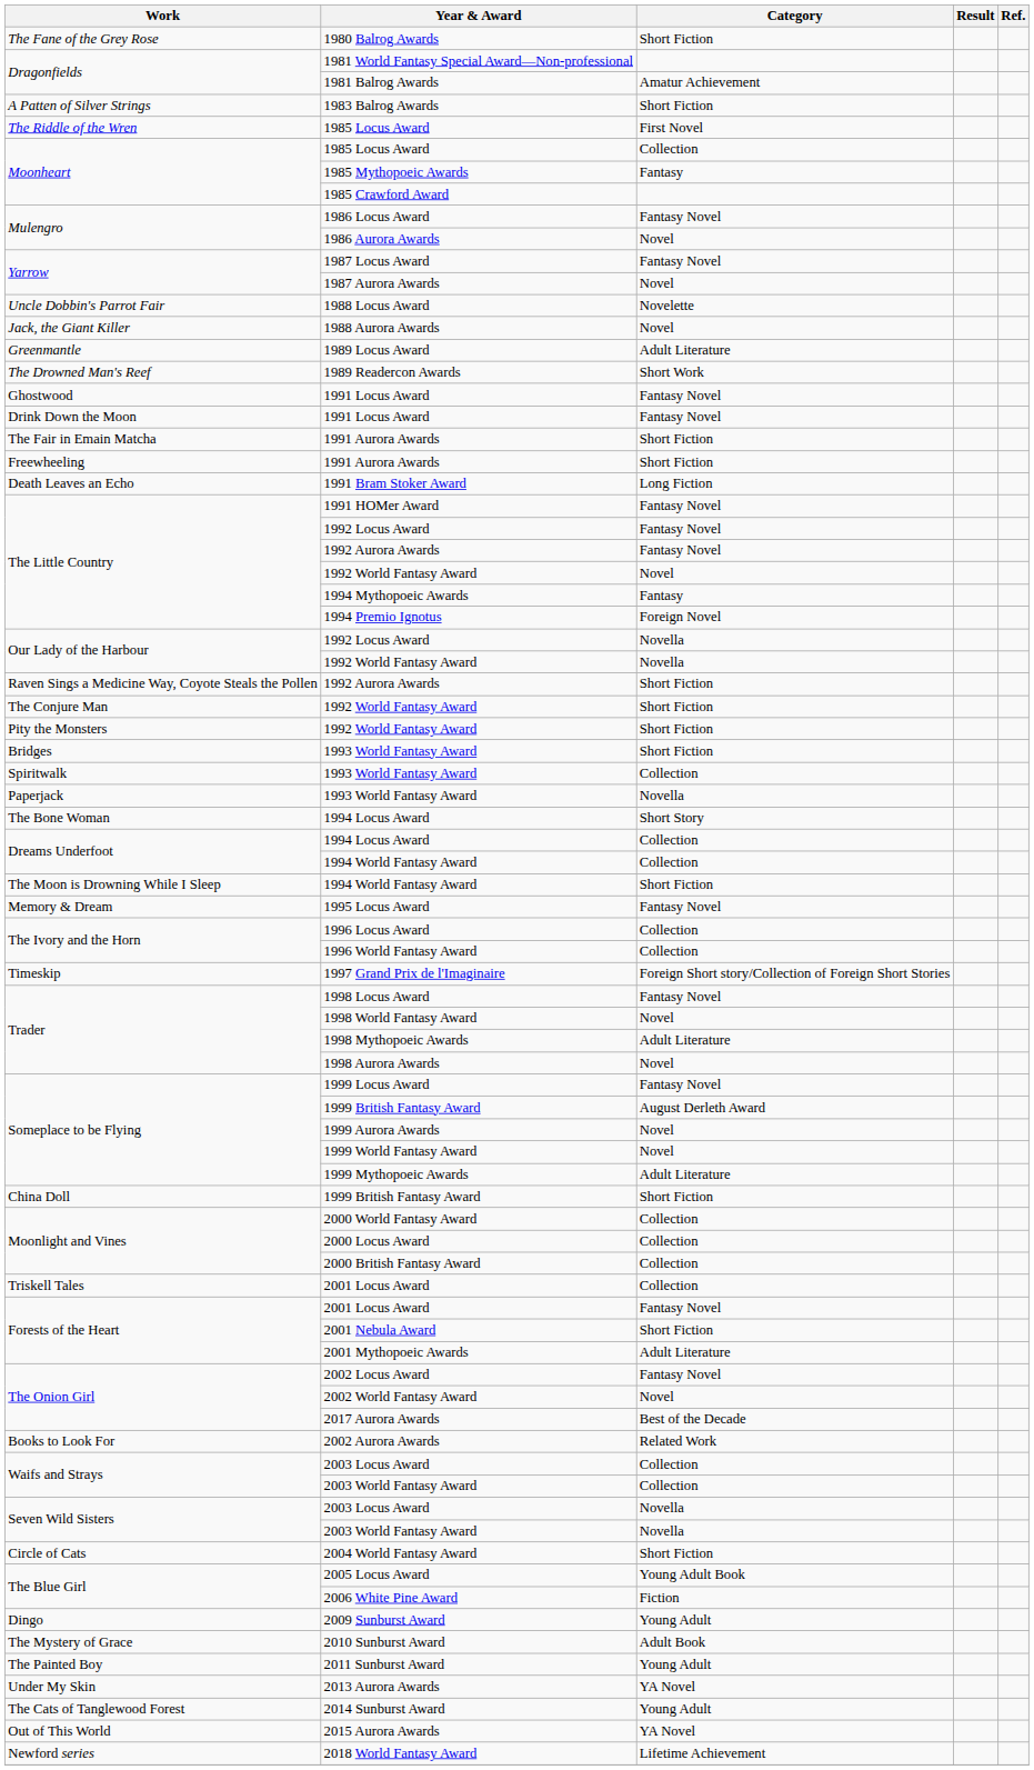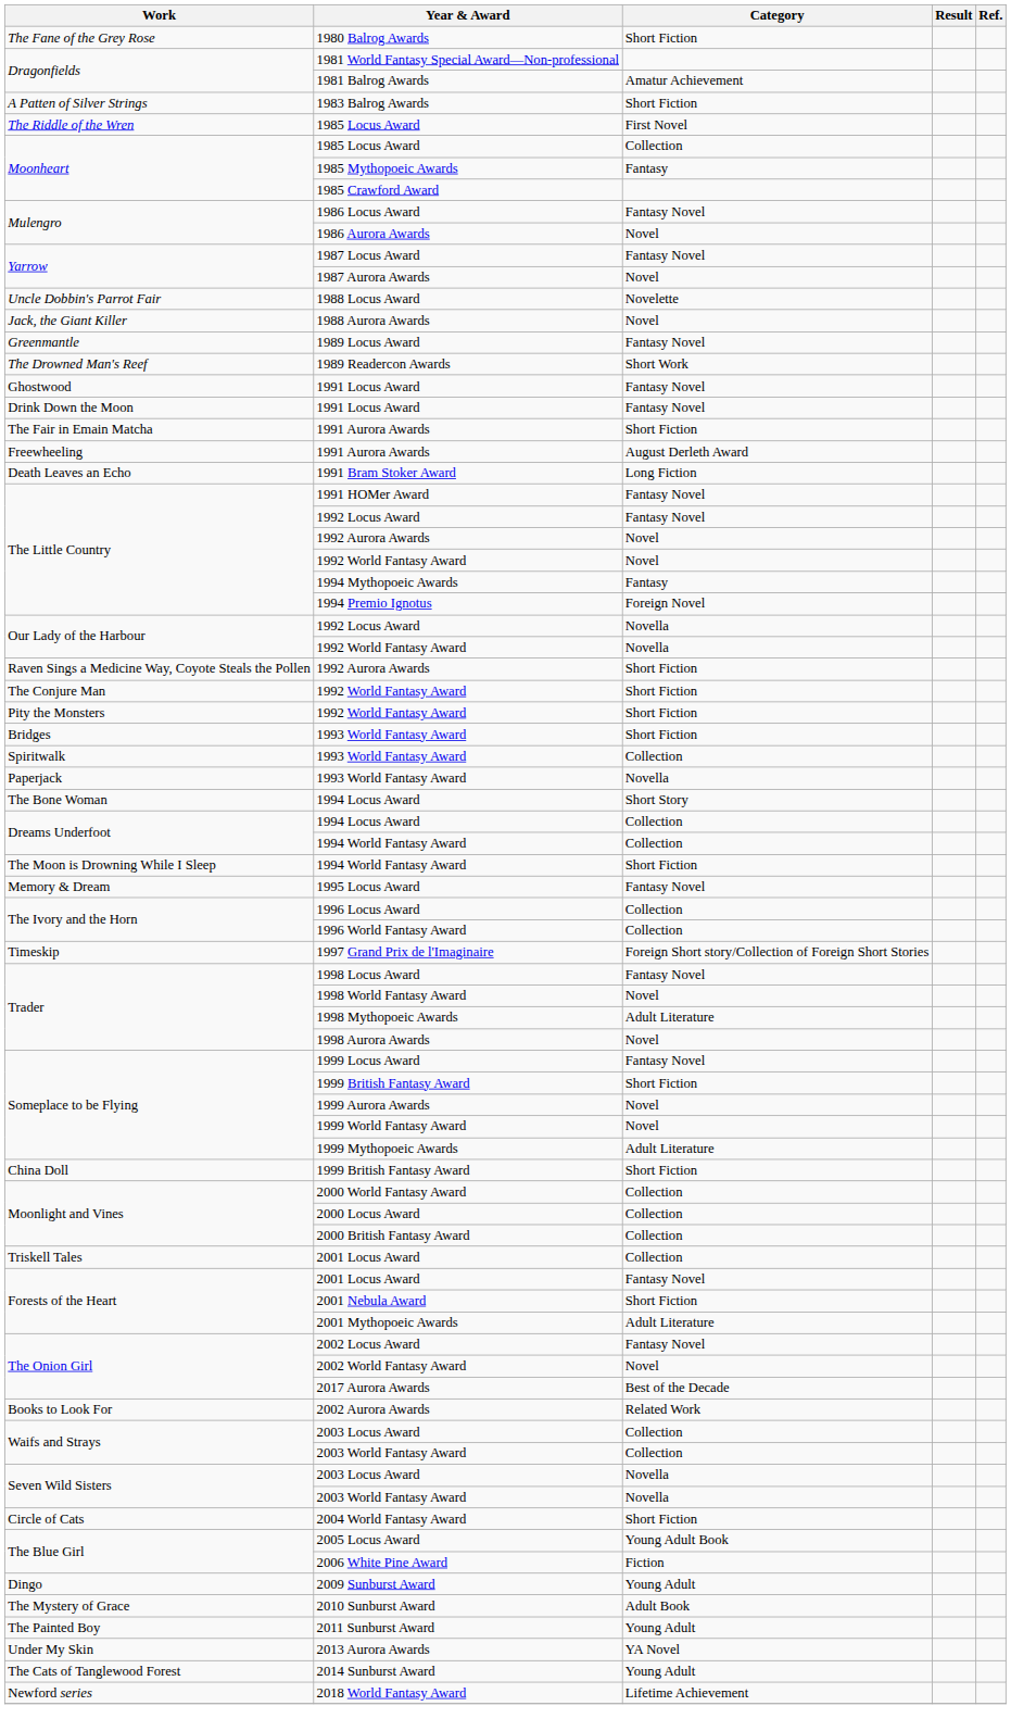 <table class="wikitable">
 <tr>
 <th>Work</th>
 <th>Year & Award</th>
 <th>Category</th>
 <th>Result</th>
 <th>Ref.</th>
 </tr>
 <tr>
 <td rowspan="1"><em>The Fane of the Grey Rose</em></td>
 <td>1980 <a href='#'>Balrog Awards</a></td>
 <td>Short Fiction</td>
 <td></td>
 <td></td>
 </tr>
 <tr>
 <td rowspan="2"><em>Dragonfields</em></td>
 <td>1981 <a href='#'>World Fantasy Special Award—Non-professional</a></td>
 <td></td>
 <td></td>
 <td></td>
 </tr>
 <tr>
 <td>1981 Balrog Awards</td>
 <td>Amatur Achievement</td>
 <td></td>
 <td></td>
 </tr>
 <tr>
 <td rowspan="1"><em>A Patten of Silver Strings</em></td>
 <td>1983 Balrog Awards</td>
 <td>Short Fiction</td>
 <td></td>
 <td></td>
 </tr>
 <tr>
 <td rowspan="1"><em><a href='#'>The Riddle of the Wren</a></em></td>
 <td>1985 <a href='#'>Locus Award</a></td>
 <td>First Novel</td>
 <td></td>
 <td></td>
 </tr>
 <tr>
 <td rowspan="3"><em><a href='#'>Moonheart</a></em></td>
 <td>1985 Locus Award</td>
 <td>Collection</td>
 <td></td>
 <td></td>
 </tr>
 <tr>
 <td>1985 <a href='#'>Mythopoeic Awards</a></td>
 <td>Fantasy</td>
 <td></td>
 <td></td>
 </tr>
 <tr>
 <td>1985 <a href='#'>Crawford Award</a></td>
 <td></td>
 <td></td>
 <td></td>
 </tr>
 <tr>
 <td rowspan="2"><em>Mulengro</em></td>
 <td>1986 Locus Award</td>
 <td>Fantasy Novel</td>
 <td></td>
 <td></td>
 </tr>
 <tr>
 <td>1986 <a href='#'>Aurora Awards</a></td>
 <td>Novel</td>
 <td></td>
 <td></td>
 </tr>
 <tr>
 <td rowspan="2"><em><a href='#'>Yarrow</a></em></td>
 <td>1987 Locus Award</td>
 <td>Fantasy Novel</td>
 <td></td>
 <td></td>
 </tr>
 <tr>
 <td>1987 Aurora Awards</td>
 <td>Novel</td>
 <td></td>
 <td></td>
 </tr>
 <tr>
 <td rowspan="1"><em>Uncle Dobbin's Parrot Fair</em></td>
 <td>1988 Locus Award</td>
 <td>Novelette</td>
 <td></td>
 <td></td>
 </tr>
 <tr>
 <td rowspan="1"><em>Jack, the Giant Killer</em></td>
 <td>1988 Aurora Awards</td>
 <td>Novel</td>
 <td></td>
 <td></td>
 </tr>
 <tr>
 <td rowspan="1"><em>Greenmantle</em></td>
 <td>1989 Locus Award</td>
-<td>Adult Literature</td>
+<td>Fantasy Novel</td>
 <td></td>
 <td></td>
 </tr>
 <tr>
 <td rowspan="1"><em>The Drowned Man's Reef<strong></td>
 <td>1989 Readercon Awards</td>
 <td>Short Work</td>
 <td></td>
 <td></td>
 </tr>
 <tr>
 <td rowspan="1"></em>Ghostwood<em></td>
 <td>1991 Locus Award</td>
 <td>Fantasy Novel</td>
 <td></td>
 <td></td>
 </tr>
 <tr>
 <td rowspan="1"></em>Drink Down the Moon<em></td>
 <td>1991 Locus Award</td>
 <td>Fantasy Novel</td>
 <td></td>
 <td></td>
 </tr>
 <tr>
 <td rowspan="1"></em>The Fair in Emain Matcha<em></td>
 <td>1991 Aurora Awards</td>
 <td>Short Fiction</td>
 <td></td>
 <td></td>
 </tr>
 <tr>
 <td rowspan="1"></em>Freewheeling<em></td>
 <td>1991 Aurora Awards</td>
-<td>Short Fiction</td>
+<td>August Derleth Award</td>
 <td></td>
 <td></td>
 </tr>
 <tr>
 <td rowspan="1"></em>Death Leaves an Echo<em></td>
 <td>1991 <a href='#'>Bram Stoker Award</a></td>
 <td>Long Fiction</td>
 <td></td>
 <td></td>
 </tr>
 <tr>
 <td rowspan="6"></em>The Little Country<em></td>
 <td>1991 HOMer Award</td>
 <td>Fantasy Novel</td>
 <td></td>
 <td></td>
 </tr>
 <tr>
 <td>1992 Locus Award</td>
 <td>Fantasy Novel</td>
 <td></td>
 <td></td>
 </tr>
 <tr>
 <td>1992 Aurora Awards</td>
-<td>Fantasy Novel</td>
+<td>Novel</td>
 <td></td>
 <td></td>
 </tr>
 <tr>
 <td>1992 World Fantasy Award</td>
 <td>Novel</td>
 <td></td>
 <td></td>
 </tr>
 <tr>
 <td>1994 Mythopoeic Awards</td>
 <td>Fantasy</td>
 <td></td>
 <td></td>
 </tr>
 <tr>
 <td>1994 <a href='#'>Premio Ignotus</a></td>
 <td>Foreign Novel</td>
 <td></td>
 <td></td>
 </tr>
 <tr>
 <td rowspan="2"></em>Our Lady of the Harbour<em></td>
 <td>1992 Locus Award</td>
 <td>Novella</td>
 <td></td>
 <td></td>
 </tr>
 <tr>
 <td>1992 World Fantasy Award</td>
 <td>Novella</td>
 <td></td>
 <td></td>
 </tr>
 <tr>
 <td rowspan="1"></em>Raven Sings a Medicine Way, Coyote Steals the Pollen<em></td>
 <td>1992 Aurora Awards</td>
 <td>Short Fiction</td>
 <td></td>
 <td></td>
 </tr>
 <tr>
 <td rowspan="1"></em>The Conjure Man<em></td>
 <td>1992 <a href='#'>World Fantasy Award</a></td>
 <td>Short Fiction</td>
 <td></td>
 <td></td>
 </tr>
 <tr>
 <td rowspan="1"></em>Pity the Monsters<em></td>
 <td>1992 <a href='#'>World Fantasy Award</a></td>
 <td>Short Fiction</td>
 <td></td>
 <td></td>
 </tr>
 <tr>
 <td rowspan="1"></em>Bridges<em></td>
 <td>1993 <a href='#'>World Fantasy Award</a></td>
 <td>Short Fiction</td>
 <td></td>
 <td></td>
 </tr>
 <tr>
 <td rowspan="1"></em>Spiritwalk<em></td>
 <td>1993 <a href='#'>World Fantasy Award</a></td>
 <td>Collection</td>
 <td></td>
 <td></td>
 </tr>
 <tr>
 <td rowspan="1"></em>Paperjack<em></td>
 <td>1993 World Fantasy Award</td>
 <td>Novella</td>
 <td></td>
 <td></td>
 </tr>
 <tr>
 <td rowspan="1"></em>The Bone Woman<em></td>
 <td>1994 Locus Award</td>
 <td>Short Story</td>
 <td></td>
 <td></td>
 </tr>
 <tr>
 <td rowspan="2"></em>Dreams Underfoot<em></td>
 <td>1994 Locus Award</td>
 <td>Collection</td>
 <td></td>
 <td></td>
 </tr>
 <tr>
 <td>1994 World Fantasy Award</td>
 <td>Collection</td>
 <td></td>
 <td></td>
 </tr>
 <tr>
 <td rowspan="1"></em>The Moon is Drowning While I Sleep<em></td>
 <td>1994 World Fantasy Award</td>
 <td>Short Fiction</td>
 <td></td>
 <td></td>
 </tr>
 <tr>
 <td rowspan="1"></em>Memory & Dream<em></td>
 <td>1995 Locus Award</td>
 <td>Fantasy Novel</td>
 <td></td>
 <td></td>
 </tr>
 <tr>
 <td rowspan="2"></em>The Ivory and the Horn<em></td>
 <td>1996 Locus Award</td>
 <td>Collection</td>
 <td></td>
 <td></td>
 </tr>
 <tr>
 <td>1996 World Fantasy Award</td>
 <td>Collection</td>
 <td></td>
 <td></td>
 </tr>
 <tr>
 <td rowspan="1"></em>Timeskip<em></td>
 <td>1997 <a href='#'>Grand Prix de l'Imaginaire</a></td>
 <td>Foreign Short story/Collection of Foreign Short Stories</td>
 <td></td>
 <td></td>
 </tr>
 <tr>
 <td rowspan="4"></em>Trader<em></td>
 <td>1998 Locus Award</td>
 <td>Fantasy Novel</td>
 <td></td>
 <td></td>
 </tr>
 <tr>
 <td>1998 World Fantasy Award</td>
 <td>Novel</td>
 <td></td>
 <td></td>
 </tr>
 <tr>
 <td>1998 Mythopoeic Awards</td>
 <td>Adult Literature</td>
 <td></td>
 <td></td>
 </tr>
 <tr>
 <td>1998 Aurora Awards</td>
 <td>Novel</td>
 <td></td>
 <td></td>
 </tr>
 <tr>
 <td rowspan="5"></em>Someplace to be Flying<em></td>
 <td>1999 Locus Award</td>
 <td>Fantasy Novel</td>
 <td></td>
 <td></td>
 </tr>
 <tr>
 <td>1999 <a href='#'>British Fantasy Award</a></td>
-<td>August Derleth Award</td>
+<td>Short Fiction</td>
 <td></td>
 <td></td>
 </tr>
 <tr>
 <td>1999 Aurora Awards</td>
 <td>Novel</td>
 <td></td>
 <td></td>
 </tr>
 <tr>
 <td>1999 World Fantasy Award</td>
 <td>Novel</td>
 <td></td>
 <td></td>
 </tr>
 <tr>
 <td>1999 Mythopoeic Awards</td>
 <td>Adult Literature</td>
 <td></td>
 <td></td>
 </tr>
 <tr>
 <td rowspan="1"></em>China Doll<em></td>
 <td>1999 British Fantasy Award</td>
 <td>Short Fiction</td>
 <td></td>
 <td></td>
 </tr>
 <tr>
 <td rowspan="3"></em>Moonlight and Vines<em></td>
 <td>2000 World Fantasy Award</td>
 <td>Collection</td>
 <td></td>
 <td></td>
 </tr>
 <tr>
 <td>2000 Locus Award</td>
 <td>Collection</td>
 <td></td>
 <td></td>
 </tr>
 <tr>
 <td>2000 British Fantasy Award</td>
 <td>Collection</td>
 <td></td>
 <td></td>
 </tr>
 <tr>
 <td rowspan="1"></em>Triskell Tales<em></td>
 <td>2001 Locus Award</td>
 <td>Collection</td>
 <td></td>
 <td></td>
 </tr>
 <tr>
 <td rowspan="3"></em>Forests of the Heart<em></td>
 <td>2001 Locus Award</td>
 <td>Fantasy Novel</td>
 <td></td>
 <td></td>
 </tr>
 <tr>
 <td>2001 <a href='#'>Nebula Award</a></td>
 <td>Short Fiction</td>
 <td></td>
 <td></td>
 </tr>
 <tr>
 <td>2001 Mythopoeic Awards</td>
 <td>Adult Literature</td>
 <td></td>
 <td></td>
 </tr>
 <tr>
 <td rowspan="3"></em><a href='#'>The Onion Girl</a><em></td>
 <td>2002 Locus Award</td>
 <td>Fantasy Novel</td>
 <td></td>
 <td></td>
 </tr>
 <tr>
 <td>2002 World Fantasy Award</td>
 <td>Novel</td>
 <td></td>
 <td></td>
 </tr>
 <tr>
 <td>2017 Aurora Awards</td>
 <td>Best of the Decade</td>
 <td></td>
 <td></td>
 </tr>
 <tr>
 <td rowspan="1"></em>Books to Look For<em></td>
 <td>2002 Aurora Awards</td>
 <td>Related Work</td>
 <td></td>
 <td></td>
 </tr>
 <tr>
 <td rowspan="2"></em>Waifs and Strays<em></td>
 <td>2003 Locus Award</td>
 <td>Collection</td>
 <td></td>
 <td></td>
 </tr>
 <tr>
 <td>2003 World Fantasy Award</td>
 <td>Collection</td>
 <td></td>
 <td></td>
 </tr>
 <tr>
 <td rowspan="2"></em>Seven Wild Sisters<em></td>
 <td>2003 Locus Award</td>
 <td>Novella</td>
 <td></td>
 <td></td>
 </tr>
 <tr>
 <td>2003 World Fantasy Award</td>
 <td>Novella</td>
 <td></td>
 <td></td>
 </tr>
 <tr>
 <td rowspan="1"></em>Circle of Cats<em></td>
 <td>2004 World Fantasy Award</td>
 <td>Short Fiction</td>
 <td></td>
 <td></td>
 </tr>
 <tr>
 <td rowspan="2"></em>The Blue Girl<em></td>
 <td>2005 Locus Award</td>
 <td>Young Adult Book</td>
 <td></td>
 <td></td>
 </tr>
 <tr>
 <td>2006 <a href='#'>White Pine Award</a></td>
 <td>Fiction</td>
 <td></td>
 <td></td>
 </tr>
 <tr>
 <td rowspan="1"></em>Dingo<em></td>
 <td>2009 <a href='#'>Sunburst Award</a></td>
 <td>Young Adult</td>
 <td></td>
 <td></td>
 </tr>
 <tr>
 <td rowspan="1"></em>The Mystery of Grace<em></td>
 <td>2010 Sunburst Award</td>
 <td>Adult Book</td>
 <td></td>
 <td></td>
 </tr>
 <tr>
 <td rowspan="1"></em>The Painted Boy<em></td>
 <td>2011 Sunburst Award</td>
 <td>Young Adult</td>
 <td></td>
 <td></td>
 </tr>
 <tr>
 <td rowspan="1"></em>Under My Skin<em></td>
 <td>2013 Aurora Awards</td>
 <td>YA Novel</td>
 <td></td>
 <td></td>
 </tr>
 <tr>
 <td rowspan="1"></em>The Cats of Tanglewood Forest<em></td>
 <td>2014 Sunburst Award</td>
 <td>Young Adult</td>
 <td></td>
 <td></td>
 </tr>
 <tr>
-<td rowspan="1"></em>Out of This World<em></td>
-<td>2015 Aurora Awards</td>
-<td>YA Novel</td>
-<td></td>
-<td></td>
-</tr>
-<tr>
 <td rowspan="1"></em>Newford<em> series</td>
 <td>2018 <a href='#'>World Fantasy Award</a></td>
 <td>Lifetime Achievement</td>
 <td></td>
 <td></td>
 </tr>
 <tr>
 </tr>
 </table>
